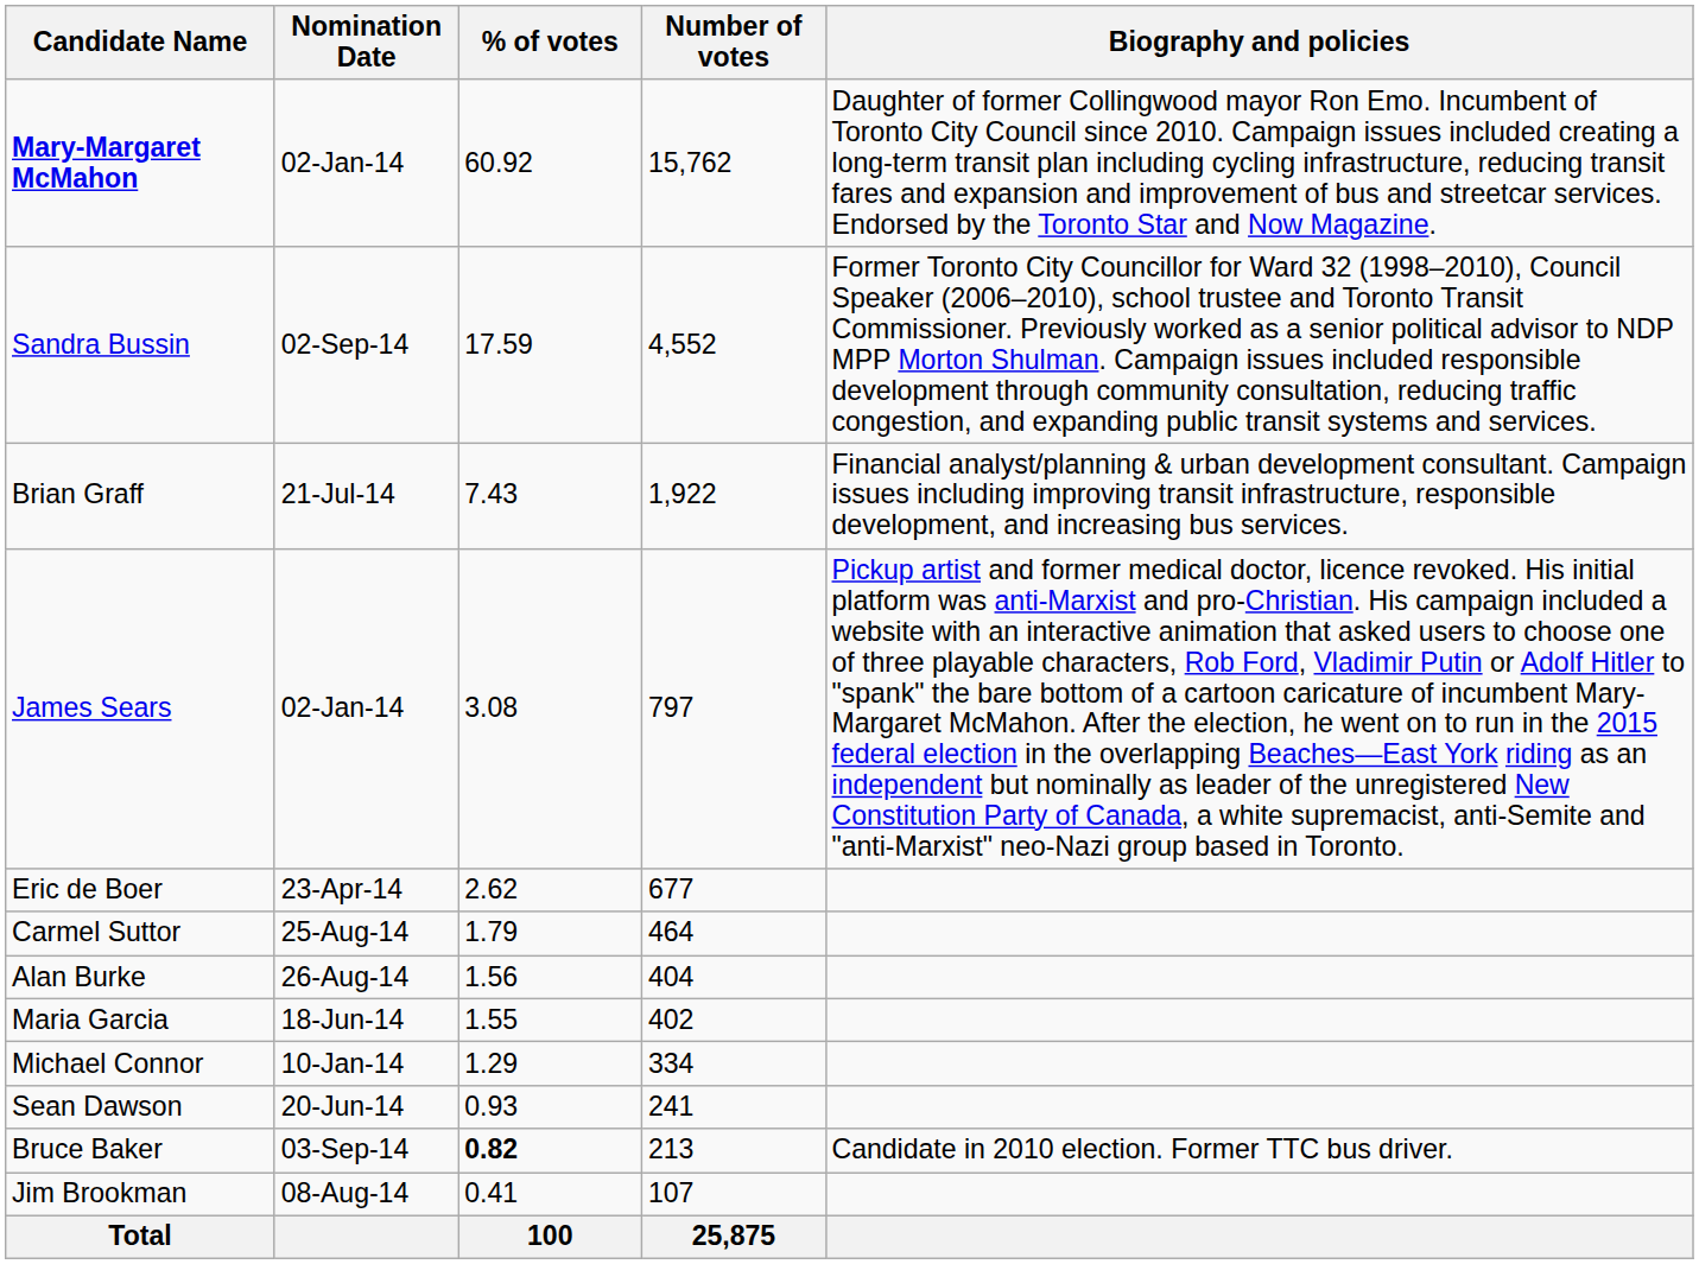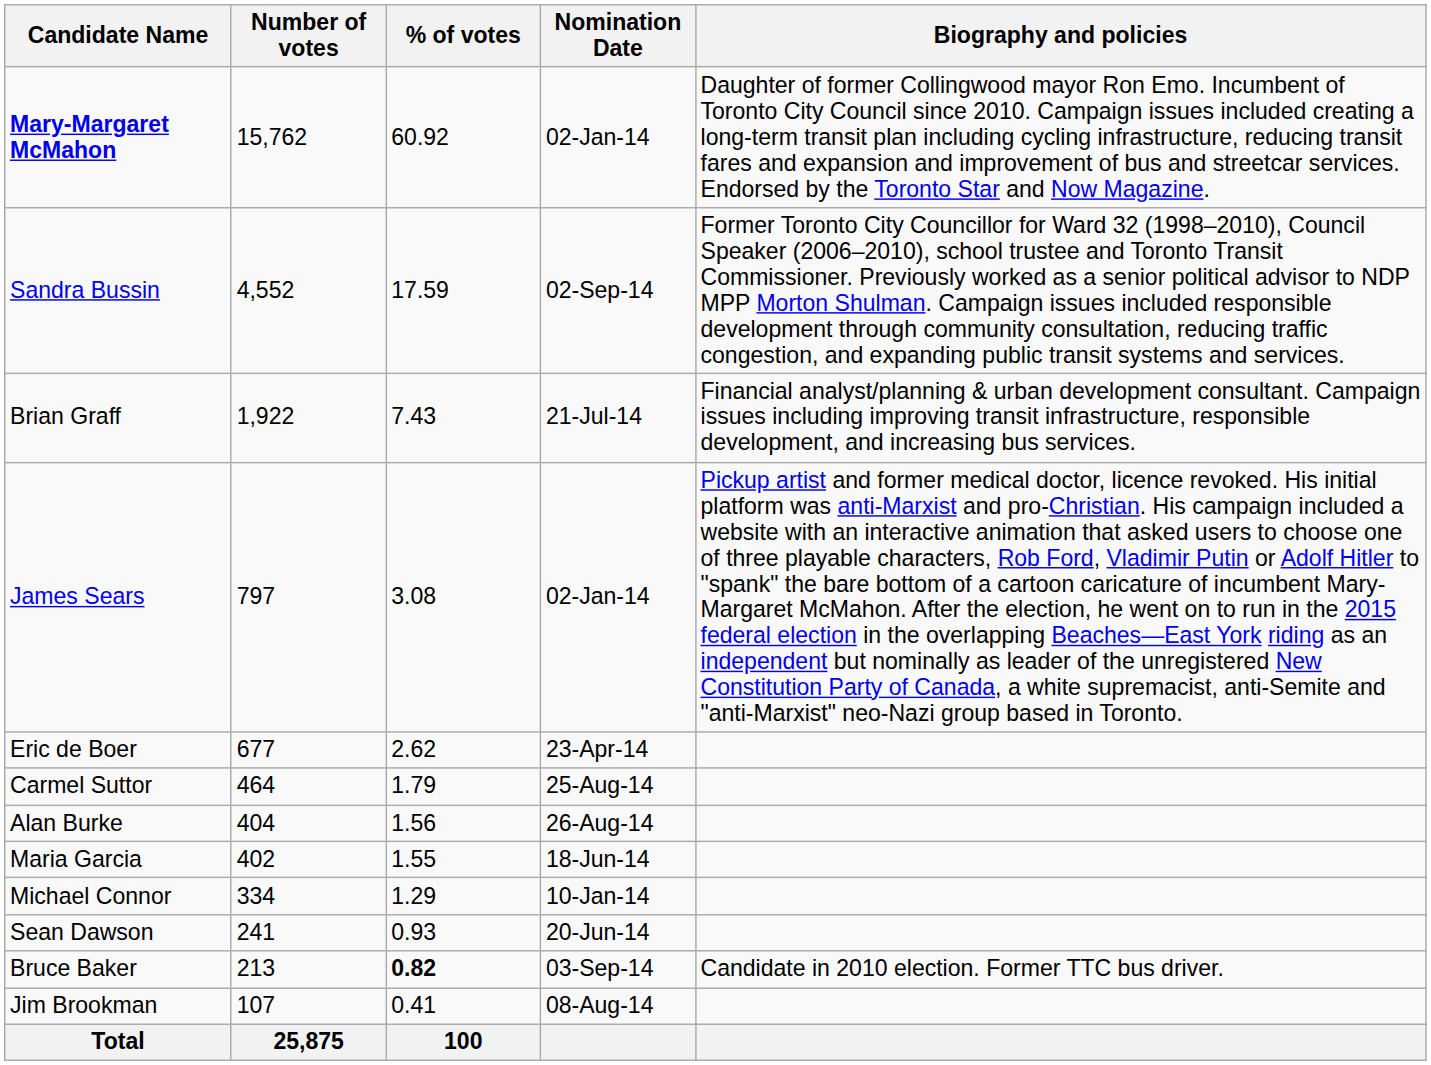 <table class="wikitable">
 <tr>
 <th scope="col" style="width: 150px;">Candidate Name</th>
+<th scope="col" style="width: 100px;">Number of votes</th>
+<th scope="col" style="width: 100px;">% of votes</th>
 <th scope="col" style="width: 100px;">Nomination Date</th>
-<th scope="col" style="width: 100px;">% of votes</th>
-<th scope="col" style="width: 100px;">Number of votes</th>
 <th scope="col" style="width: 500px;">Biography and policies</th>
 </tr>
 <tr>
 <td><strong><a href='#'>Mary-Margaret McMahon</a></strong></td>
+<td>15,762</td>
+<td>60.92</td>
 <td>02-Jan-14</td>
-<td>60.92</td>
-<td>15,762</td>
 <td>Daughter of former Collingwood mayor Ron Emo. Incumbent of Toronto City Council since 2010. Campaign issues included creating a long-term transit plan including cycling infrastructure, reducing transit fares and expansion and improvement of bus and streetcar services. Endorsed by the <a href='#'>Toronto Star</a> and <a href='#'>Now Magazine</a>.</td>
 </tr>
 <tr>
 <td><a href='#'>Sandra Bussin</a></td>
+<td>4,552</td>
+<td>17.59</td>
 <td>02-Sep-14</td>
-<td>17.59</td>
-<td>4,552</td>
 <td>Former Toronto City Councillor for Ward 32 (1998–2010), Council Speaker (2006–2010), school trustee and Toronto Transit Commissioner. Previously worked as a senior political advisor to NDP MPP <a href='#'>Morton Shulman</a>. Campaign issues included responsible development through community consultation, reducing traffic congestion, and expanding public transit systems and services.</td>
 </tr>
 <tr>
 <td>Brian Graff</td>
+<td>1,922</td>
+<td>7.43</td>
 <td>21-Jul-14</td>
-<td>7.43</td>
-<td>1,922</td>
 <td>Financial analyst/planning & urban development consultant. Campaign issues including improving transit infrastructure, responsible development, and increasing bus services.</td>
 </tr>
 <tr>
 <td><a href='#'>James Sears</a></td>
+<td>797</td>
+<td>3.08</td>
 <td>02-Jan-14</td>
-<td>3.08</td>
-<td>797</td>
 <td><a href='#'>Pickup artist</a> and former medical doctor, licence revoked. His initial platform was <a href='#'>anti-Marxist</a> and pro-<a href='#'>Christian</a>. His campaign included a website with an interactive animation that asked users to choose one of three playable characters, <a href='#'>Rob Ford</a>, <a href='#'>Vladimir Putin</a> or <a href='#'>Adolf Hitler</a> to "spank" the bare bottom of a cartoon caricature of incumbent Mary-Margaret McMahon. After the election, he went on to run in the <a href='#'>2015 federal election</a> in the overlapping <a href='#'>Beaches—East York</a> <a href='#'>riding</a> as an <a href='#'>independent</a> but nominally as leader of the unregistered <a href='#'>New Constitution Party of Canada</a>, a white supremacist, anti-Semite and "anti-Marxist" neo-Nazi group based in Toronto.</td>
 </tr>
 <tr>
 <td>Eric de Boer</td>
+<td>677</td>
+<td>2.62</td>
 <td>23-Apr-14</td>
-<td>2.62</td>
-<td>677</td>
 <td></td>
 </tr>
 <tr>
 <td>Carmel Suttor</td>
+<td>464</td>
+<td>1.79</td>
 <td>25-Aug-14</td>
-<td>1.79</td>
-<td>464</td>
 <td></td>
 </tr>
 <tr>
 <td>Alan Burke</td>
+<td>404</td>
+<td>1.56</td>
 <td>26-Aug-14</td>
-<td>1.56</td>
-<td>404</td>
 <td></td>
 </tr>
 <tr>
 <td>Maria Garcia</td>
+<td>402</td>
+<td>1.55</td>
 <td>18-Jun-14</td>
-<td>1.55</td>
-<td>402</td>
 <td></td>
 </tr>
 <tr>
 <td>Michael Connor</td>
+<td>334</td>
+<td>1.29</td>
 <td>10-Jan-14</td>
-<td>1.29</td>
-<td>334</td>
 <td></td>
 </tr>
 <tr>
 <td>Sean Dawson</td>
+<td>241</td>
+<td>0.93</td>
 <td>20-Jun-14</td>
-<td>0.93</td>
-<td>241</td>
 <td></td>
 </tr>
 <tr>
 <td>Bruce Baker</td>
+<td>213</td>
+<td><strong>0.82</strong></td>
 <td>03-Sep-14</td>
-<td><strong>0.82</strong></td>
-<td>213</td>
 <td>Candidate in 2010 election. Former TTC bus driver.</td>
 </tr>
 <tr>
 <td>Jim Brookman</td>
+<td>107</td>
+<td>0.41</td>
 <td>08-Aug-14</td>
-<td>0.41</td>
-<td>107</td>
 <td></td>
 </tr>
 <tr>
 <th>Total</th>
+<th>25,875</th>
+<th>100</th>
 <th></th>
-<th>100</th>
-<th>25,875</th>
 <th></th>
 </tr>
 </table>
